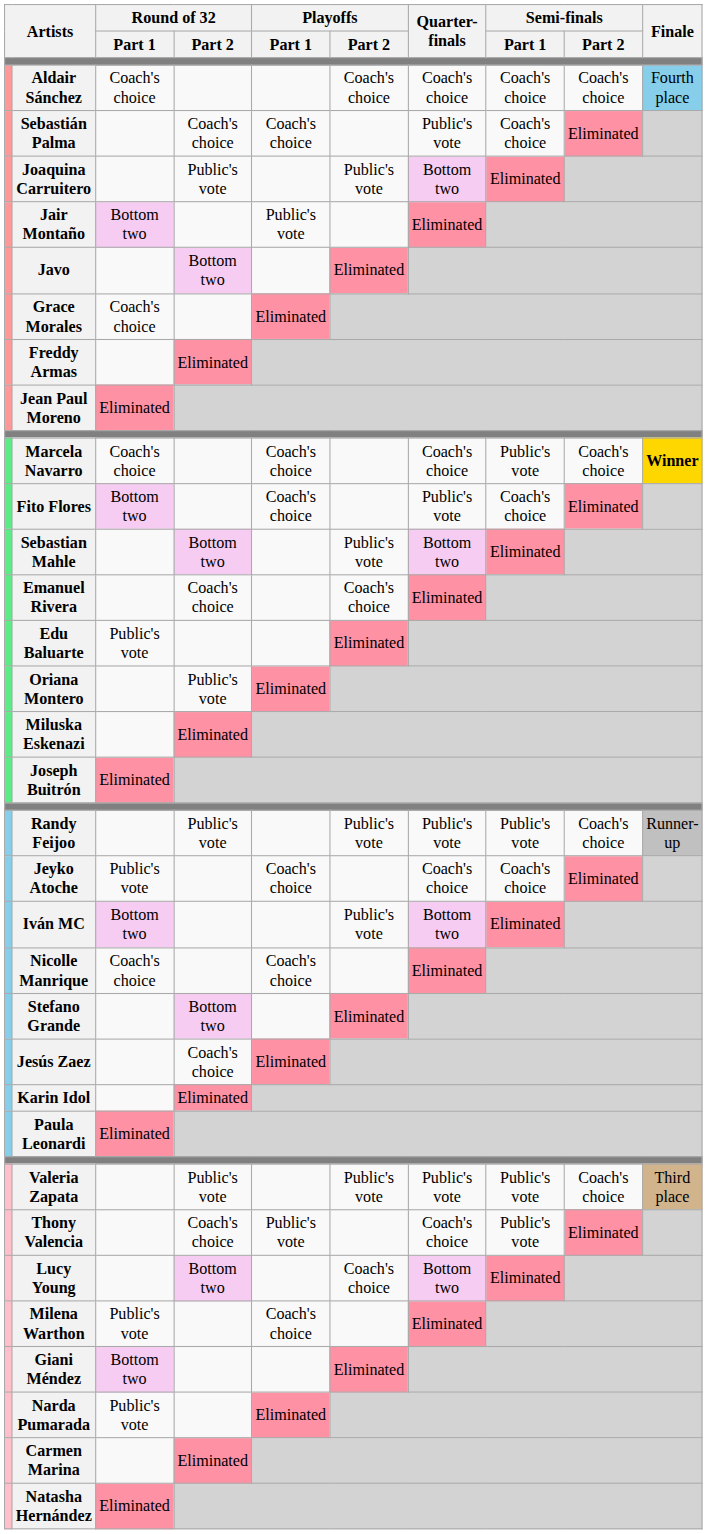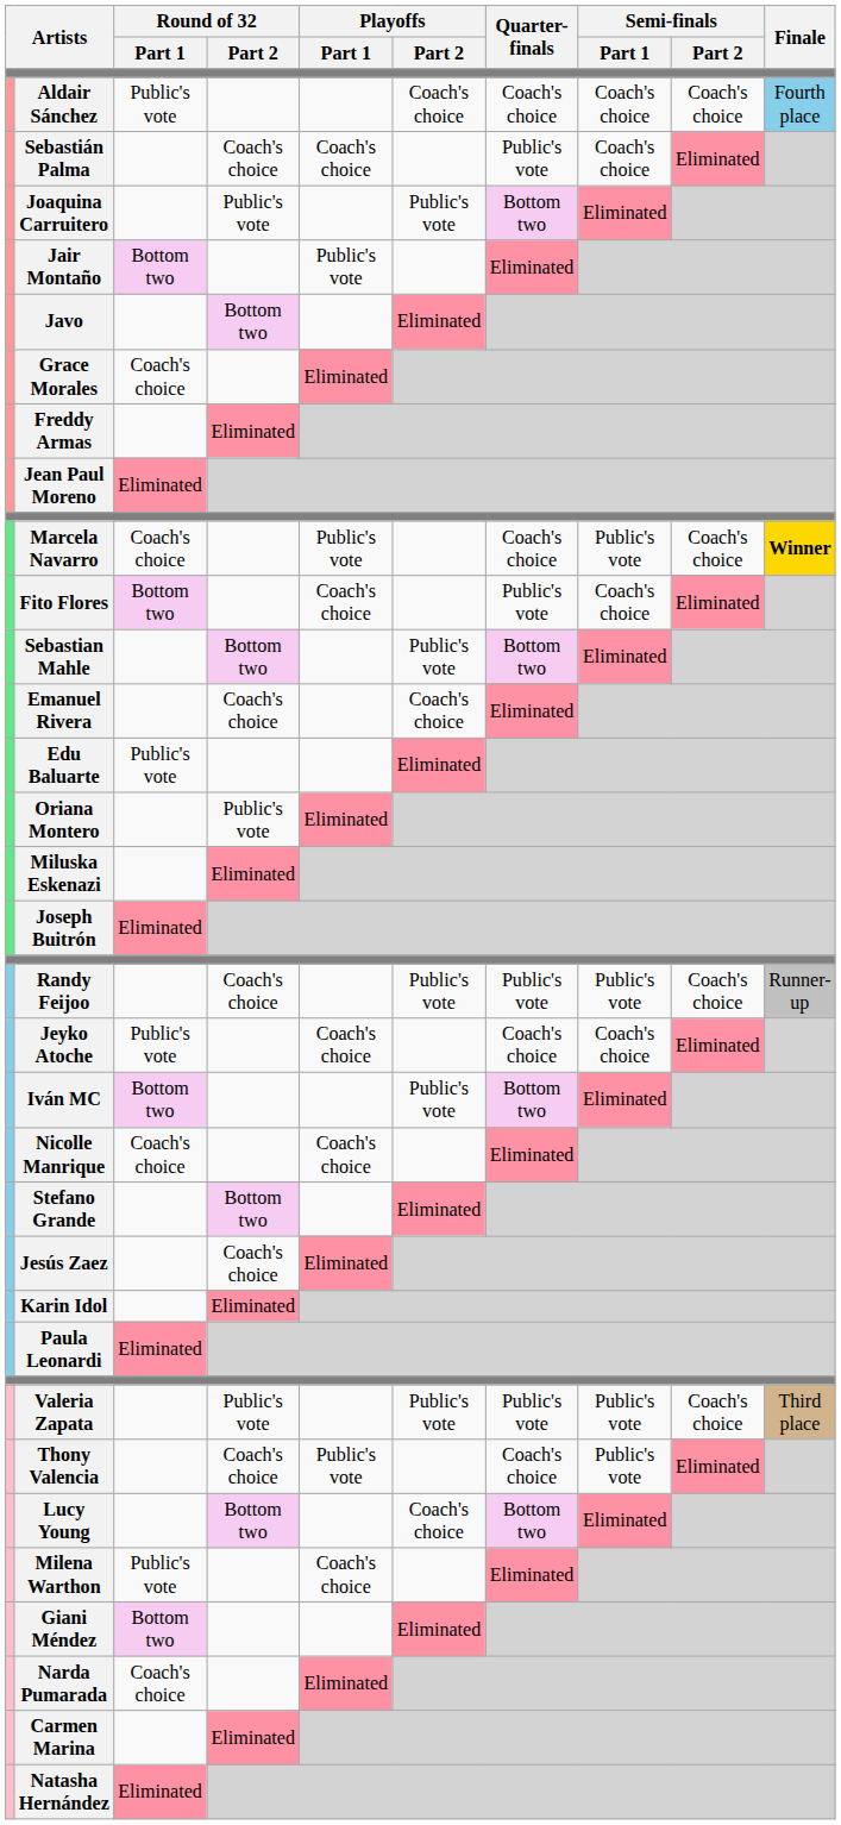 <table class="wikitable" style="text-align:center; font-size:95%; width:100%">
 <tr>
 <th rowspan="2" colspan="2">Artists</th>
 <th colspan="2" style="width:18%">Round of 32</th>
 <th colspan="2" style="width:18%">Playoffs</th>
 <th rowspan="2" style="width:09%">Quarter-finals</th>
 <th colspan="2" style="width:18%">Semi-finals</th>
 <th rowspan="2" style="width:09%">Finale</th>
 </tr>
 <tr>
 <th style="width:9%">Part 1</th>
 <th style="width:9%">Part 2</th>
 <th style="width:9%">Part 1</th>
 <th style="width:9%">Part 2</th>
 <th style="width:9%">Part 1</th>
 <th style="width:9%">Part 2</th>
 </tr>
 <tr>
 <th colspan="12" style="background:gray"></th>
 </tr>
 <tr>
 <td style="background:#ff9999"></td>
 <th>Aldair Sánchez</th>
-<td>Coach's choice</td>
+<td>Public's vote</td>
 <td></td>
 <td></td>
 <td>Coach's choice</td>
 <td>Coach's choice</td>
 <td>Coach's choice</td>
 <td>Coach's choice</td>
 <td bgcolor="skyblue">Fourth place</td>
 </tr>
 <tr>
 <td style="background:#ff9999"></td>
 <th>Sebastián Palma</th>
 <td></td>
 <td>Coach's choice</td>
 <td>Coach's choice</td>
 <td></td>
 <td>Public's vote</td>
 <td>Coach's choice</td>
 <td bgcolor="#FF91A4">Eliminated</td>
 <td style="background: lightgrey"></td>
 </tr>
 <tr>
 <td style="background:#ff9999"></td>
 <th>Joaquina Carruitero</th>
 <td></td>
 <td>Public's vote</td>
 <td></td>
 <td>Public's vote</td>
 <td bgcolor="#f7ccf2">Bottom two</td>
 <td bgcolor="#FF91A4">Eliminated</td>
 <td colspan="8" style="background: lightgrey"></td>
 </tr>
 <tr>
 <td style="background:#ff9999"></td>
 <th>Jair Montaño</th>
 <td bgcolor="#f7ccf2">Bottom two</td>
 <td></td>
 <td>Public's vote</td>
 <td></td>
 <td bgcolor="#FF91A4">Eliminated</td>
 <td colspan="8" style="background: lightgrey"></td>
 </tr>
 <tr>
 <td style="background:#ff9999"></td>
 <th>Javo</th>
 <td></td>
 <td bgcolor="#f7ccf2">Bottom two</td>
 <td></td>
 <td bgcolor="#FF91A4">Eliminated</td>
 <td colspan="8" style="background: lightgrey"></td>
 </tr>
 <tr>
 <td style="background:#ff9999"></td>
 <th>Grace Morales</th>
 <td>Coach's choice</td>
 <td></td>
 <td bgcolor="#FF91A4">Eliminated</td>
 <td colspan="8" style="background: lightgrey"></td>
 </tr>
 <tr>
 <td style="background:#ff9999; width:1%"></td>
 <th style="width:11%">Freddy Armas</th>
 <td></td>
 <td bgcolor="#FF91A4">Eliminated</td>
 <td colspan="8" style="background: lightgrey"></td>
 </tr>
 <tr>
 <td style="background:#ff9999"></td>
 <th>Jean Paul Moreno</th>
 <td bgcolor="#FF91A4">Eliminated</td>
 <td colspan="8" style="background: lightgrey"></td>
 </tr>
 <tr>
 <th colspan="12" style="background:gray"></th>
 </tr>
 <tr>
 <td style="background:#5deb87"></td>
 <th>Marcela Navarro</th>
 <td>Coach's choice</td>
 <td></td>
-<td>Coach's choice</td>
+<td>Public's vote</td>
 <td></td>
 <td>Coach's choice</td>
 <td>Public's vote</td>
 <td>Coach's choice</td>
 <td bgcolor="gold"><strong>Winner</strong></td>
 </tr>
 <tr>
 <td style="background:#5deb87"></td>
 <th>Fito Flores</th>
 <td bgcolor="#f7ccf2">Bottom two</td>
 <td></td>
 <td>Coach's choice</td>
 <td></td>
 <td>Public's vote</td>
 <td>Coach's choice</td>
 <td bgcolor="#FF91A4">Eliminated</td>
 <td style="background: lightgrey"></td>
 </tr>
 <tr>
 <td style="background:#5deb87"></td>
 <th>Sebastian Mahle</th>
 <td></td>
 <td bgcolor="#f7ccf2">Bottom two</td>
 <td></td>
 <td>Public's vote</td>
 <td bgcolor="#f7ccf2">Bottom two</td>
 <td bgcolor="#FF91A4">Eliminated</td>
 <td colspan="8" style="background: lightgrey"></td>
 </tr>
 <tr>
 <td style="background:#5deb87"></td>
 <th>Emanuel Rivera</th>
 <td></td>
 <td>Coach's choice</td>
 <td></td>
 <td>Coach's choice</td>
 <td bgcolor="#FF91A4">Eliminated</td>
 <td colspan="8" style="background: lightgrey"></td>
 </tr>
 <tr>
 <td style="background:#5deb87"></td>
 <th>Edu Baluarte</th>
 <td>Public's vote</td>
 <td></td>
 <td></td>
 <td bgcolor="#FF91A4">Eliminated</td>
 <td colspan="8" style="background: lightgrey"></td>
 </tr>
 <tr>
 <td style="background:#5deb87"></td>
 <th>Oriana Montero</th>
 <td></td>
 <td>Public's vote</td>
 <td bgcolor="#FF91A4">Eliminated</td>
 <td colspan="8" style="background: lightgrey"></td>
 </tr>
 <tr>
 <td style="background:#5deb87"></td>
 <th>Miluska Eskenazi</th>
 <td></td>
 <td bgcolor="#FF91A4">Eliminated</td>
 <td colspan="8" style="background: lightgrey"></td>
 </tr>
 <tr>
 <td style="background:#5deb87"></td>
 <th>Joseph Buitrón</th>
 <td bgcolor="#FF91A4">Eliminated</td>
 <td colspan="8" style="background: lightgrey"></td>
 </tr>
 <tr>
 <th colspan="12" style="background:gray"></th>
 </tr>
 <tr>
 <td style="background:#87ceeb"></td>
 <th>Randy Feijoo</th>
 <td></td>
-<td>Public's vote</td>
+<td>Coach's choice</td>
 <td></td>
 <td>Public's vote</td>
 <td>Public's vote</td>
 <td>Public's vote</td>
 <td>Coach's choice</td>
 <td bgcolor="silver">Runner-up</td>
 </tr>
 <tr>
 <td style="background:#87ceeb"></td>
 <th>Jeyko Atoche</th>
 <td>Public's vote</td>
 <td></td>
 <td>Coach's choice</td>
 <td></td>
 <td>Coach's choice</td>
 <td>Coach's choice</td>
 <td bgcolor="#FF91A4">Eliminated</td>
 <td style="background: lightgrey"></td>
 </tr>
 <tr>
 <td style="background:#87ceeb"></td>
 <th>Iván MC</th>
 <td bgcolor="#f7ccf2">Bottom two</td>
 <td></td>
 <td></td>
 <td>Public's vote</td>
 <td bgcolor="#f7ccf2">Bottom two</td>
 <td bgcolor="#FF91A4">Eliminated</td>
 <td colspan="8" style="background: lightgrey"></td>
 </tr>
 <tr>
 <td style="background:#87ceeb"></td>
 <th>Nicolle Manrique</th>
 <td>Coach's choice</td>
 <td></td>
 <td>Coach's choice</td>
 <td></td>
 <td bgcolor="#FF91A4">Eliminated</td>
 <td colspan="8" style="background: lightgrey"></td>
 </tr>
 <tr>
 <td style="background:#87ceeb"></td>
 <th>Stefano Grande</th>
 <td></td>
 <td bgcolor="#f7ccf2">Bottom two</td>
 <td></td>
 <td bgcolor="#FF91A4">Eliminated</td>
 <td colspan="8" style="background: lightgrey"></td>
 </tr>
 <tr>
 <td style="background:#87ceeb"></td>
 <th>Jesús Zaez</th>
 <td></td>
 <td>Coach's choice</td>
 <td bgcolor="#FF91A4">Eliminated</td>
 <td colspan="8" style="background: lightgrey"></td>
 </tr>
 <tr>
 <td style="background:#87ceeb"></td>
 <th>Karin Idol</th>
 <td></td>
 <td bgcolor="#FF91A4">Eliminated</td>
 <td colspan="8" style="background: lightgrey"></td>
 </tr>
 <tr>
 <td style="background:#87ceeb"></td>
 <th>Paula Leonardi</th>
 <td bgcolor="#FF91A4">Eliminated</td>
 <td colspan="8" style="background: lightgrey"></td>
 </tr>
 <tr>
 <th colspan="12" style="background:gray"></th>
 </tr>
 <tr>
 <td style="background:pink"></td>
 <th>Valeria Zapata</th>
 <td></td>
 <td>Public's vote</td>
 <td></td>
 <td>Public's vote</td>
 <td>Public's vote</td>
 <td>Public's vote</td>
 <td>Coach's choice</td>
 <td bgcolor="tan">Third place</td>
 </tr>
 <tr>
 <td style="background:pink"></td>
 <th>Thony Valencia</th>
 <td></td>
 <td>Coach's choice</td>
 <td>Public's vote</td>
 <td></td>
 <td>Coach's choice</td>
 <td>Public's vote</td>
 <td bgcolor="#FF91A4">Eliminated</td>
 <td style="background: lightgrey"></td>
 </tr>
 <tr>
 <td style="background:pink"></td>
 <th>Lucy Young</th>
 <td></td>
 <td bgcolor="#f7ccf2">Bottom two</td>
 <td></td>
 <td>Coach's choice</td>
 <td bgcolor="#f7ccf2">Bottom two</td>
 <td bgcolor="#FF91A4">Eliminated</td>
 <td colspan="8" style="background: lightgrey"></td>
 </tr>
 <tr>
 <td style="background:pink"></td>
 <th>Milena Warthon</th>
 <td>Public's vote</td>
 <td></td>
 <td>Coach's choice</td>
 <td></td>
 <td bgcolor="#FF91A4">Eliminated</td>
 <td colspan="8" style="background: lightgrey"></td>
 </tr>
 <tr>
 <td style="background:pink"></td>
 <th>Giani Méndez</th>
 <td bgcolor="#f7ccf2">Bottom two</td>
 <td></td>
 <td></td>
 <td bgcolor="#FF91A4">Eliminated</td>
 <td colspan="8" style="background: lightgrey"></td>
 </tr>
 <tr>
 <td style="background:pink"></td>
 <th>Narda Pumarada</th>
-<td>Public's vote</td>
+<td>Coach's choice</td>
 <td></td>
 <td bgcolor="#FF91A4">Eliminated</td>
 <td colspan="8" style="background: lightgrey"></td>
 </tr>
 <tr>
 <td style="background:pink"></td>
 <th>Carmen Marina</th>
 <td></td>
 <td bgcolor="#FF91A4">Eliminated</td>
 <td colspan="8" style="background: lightgrey"></td>
 </tr>
 <tr>
 <td style="background:pink"></td>
 <th>Natasha Hernández</th>
 <td bgcolor="#FF91A4">Eliminated</td>
 <td colspan="8" style="background: lightgrey"></td>
 </tr>
 </table>
